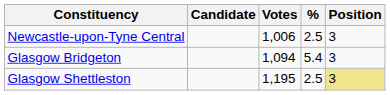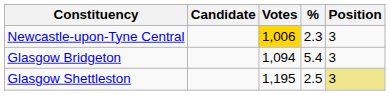 <table class="wikitable sortable">
 <tr>
 <th>Constituency</th>
 <th>Candidate</th>
 <th>Votes</th>
 <th>%</th>
 <th>Position</th>
 </tr>
 <tr>
 <td><a href='#'>Newcastle-upon-Tyne Central</a></td>
 <td></td>
-<td>1,006</td>
-<td>2.5</td>
+<td style="background: gold;">1,006</td>
+<td>2.3</td>
 <td>3</td>
 </tr>
 <tr>
 <td><a href='#'>Glasgow Bridgeton</a></td>
 <td></td>
 <td>1,094</td>
 <td>5.4</td>
 <td>3</td>
 </tr>
 <tr>
 <td><a href='#'>Glasgow Shettleston</a></td>
 <td></td>
 <td>1,195</td>
 <td>2.5</td>
 <td style="background: khaki;">3</td>
 </tr>
 </table>
